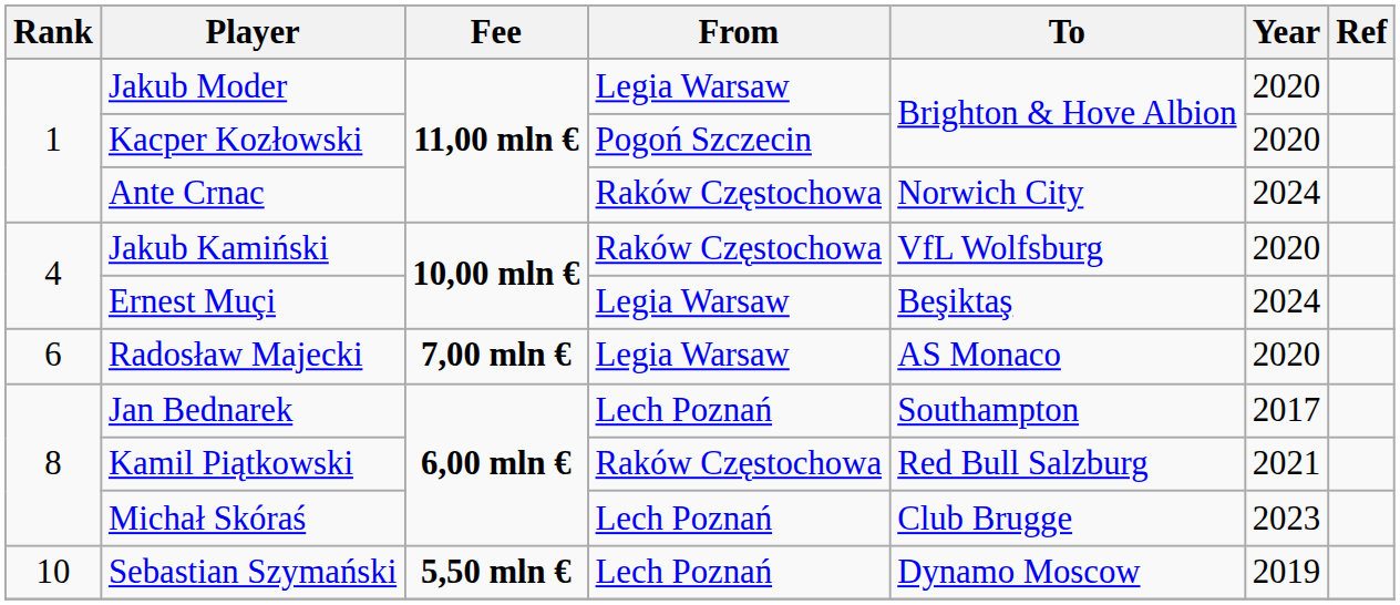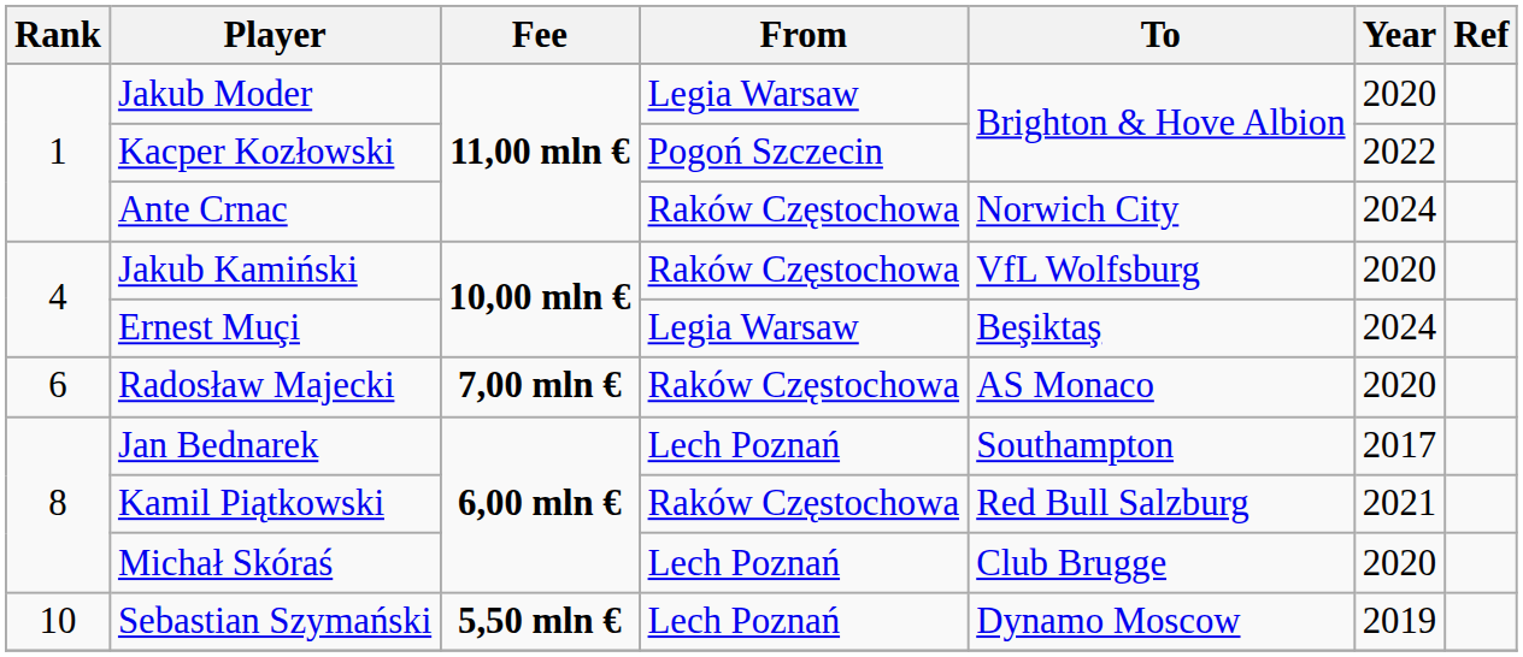 <table class="wikitable" style="text-align:center">
 <tr>
 <th>Rank</th>
 <th>Player</th>
 <th>Fee</th>
 <th>From</th>
 <th>To</th>
 <th>Year</th>
 <th>Ref</th>
 </tr>
 <tr>
 <td rowspan="3">1</td>
 <td style="text-align: left;"> <a href='#'>Jakub Moder</a></td>
 <td rowspan="3"><strong>11,00 mln €</strong></td>
 <td style="text-align: left;"><a href='#'>Legia Warsaw</a></td>
 <td style="text-align: left;" rowspan="2"> <a href='#'>Brighton & Hove Albion</a></td>
 <td>2020</td>
 <td></td>
 </tr>
 <tr>
 <td style="text-align: left;"> <a href='#'>Kacper Kozłowski</a></td>
 <td style="text-align: left;"><a href='#'>Pogoń Szczecin</a></td>
-<td>2020</td>
+<td>2022</td>
 <td></td>
 </tr>
 <tr>
 <td style="text-align: left;"> <a href='#'>Ante Crnac</a></td>
 <td style="text-align: left;"><a href='#'>Raków Częstochowa</a></td>
 <td style="text-align: left;"> <a href='#'>Norwich City</a></td>
 <td>2024</td>
 <td></td>
 </tr>
 <tr>
 <td rowspan="2">4</td>
 <td style="text-align: left;"> <a href='#'>Jakub Kamiński</a></td>
 <td rowspan="2"><strong>10,00 mln €</strong></td>
 <td style="text-align: left;"><a href='#'>Raków Częstochowa</a></td>
 <td style="text-align: left;"> <a href='#'>VfL Wolfsburg</a></td>
 <td>2020</td>
 <td></td>
 </tr>
 <tr>
 <td style="text-align: left;"> <a href='#'>Ernest Muçi</a></td>
 <td style="text-align: left;"><a href='#'>Legia Warsaw</a></td>
 <td style="text-align: left;"> <a href='#'>Beşiktaş</a></td>
 <td>2024</td>
 <td></td>
 </tr>
 <tr>
 <td>6</td>
 <td style="text-align: left;"> <a href='#'>Radosław Majecki</a></td>
 <td><strong>7,00 mln €</strong></td>
-<td style="text-align: left;"><a href='#'>Legia Warsaw</a></td>
+<td style="text-align: left;"><a href='#'>Raków Częstochowa</a></td>
 <td style="text-align: left;"> <a href='#'>AS Monaco</a></td>
 <td>2020</td>
 <td></td>
 </tr>
 <tr>
 <td rowspan="3">8</td>
 <td style="text-align: left;"> <a href='#'>Jan Bednarek</a></td>
 <td rowspan="3"><strong>6,00 mln €</strong></td>
 <td style="text-align: left;"><a href='#'>Lech Poznań</a></td>
 <td style="text-align: left;"> <a href='#'>Southampton</a></td>
 <td>2017</td>
 <td></td>
 </tr>
 <tr>
 <td style="text-align: left;"> <a href='#'>Kamil Piątkowski</a></td>
 <td style="text-align: left;"><a href='#'>Raków Częstochowa</a></td>
 <td style="text-align: left;"> <a href='#'>Red Bull Salzburg</a></td>
 <td>2021</td>
 <td></td>
 </tr>
 <tr>
 <td style="text-align: left;"> <a href='#'>Michał Skóraś</a></td>
 <td style="text-align: left;"><a href='#'>Lech Poznań</a></td>
 <td style="text-align: left;"> <a href='#'>Club Brugge</a></td>
-<td>2023</td>
+<td>2020</td>
 <td></td>
 </tr>
 <tr>
 <td>10</td>
 <td style="text-align: left;"> <a href='#'>Sebastian Szymański</a></td>
 <td><strong>5,50 mln €</strong></td>
 <td style="text-align: left;"><a href='#'>Lech Poznań</a></td>
 <td style="text-align: left;"> <a href='#'>Dynamo Moscow</a></td>
 <td>2019</td>
 <td></td>
 </tr>
 <tr>
 </tr>
 </table>
